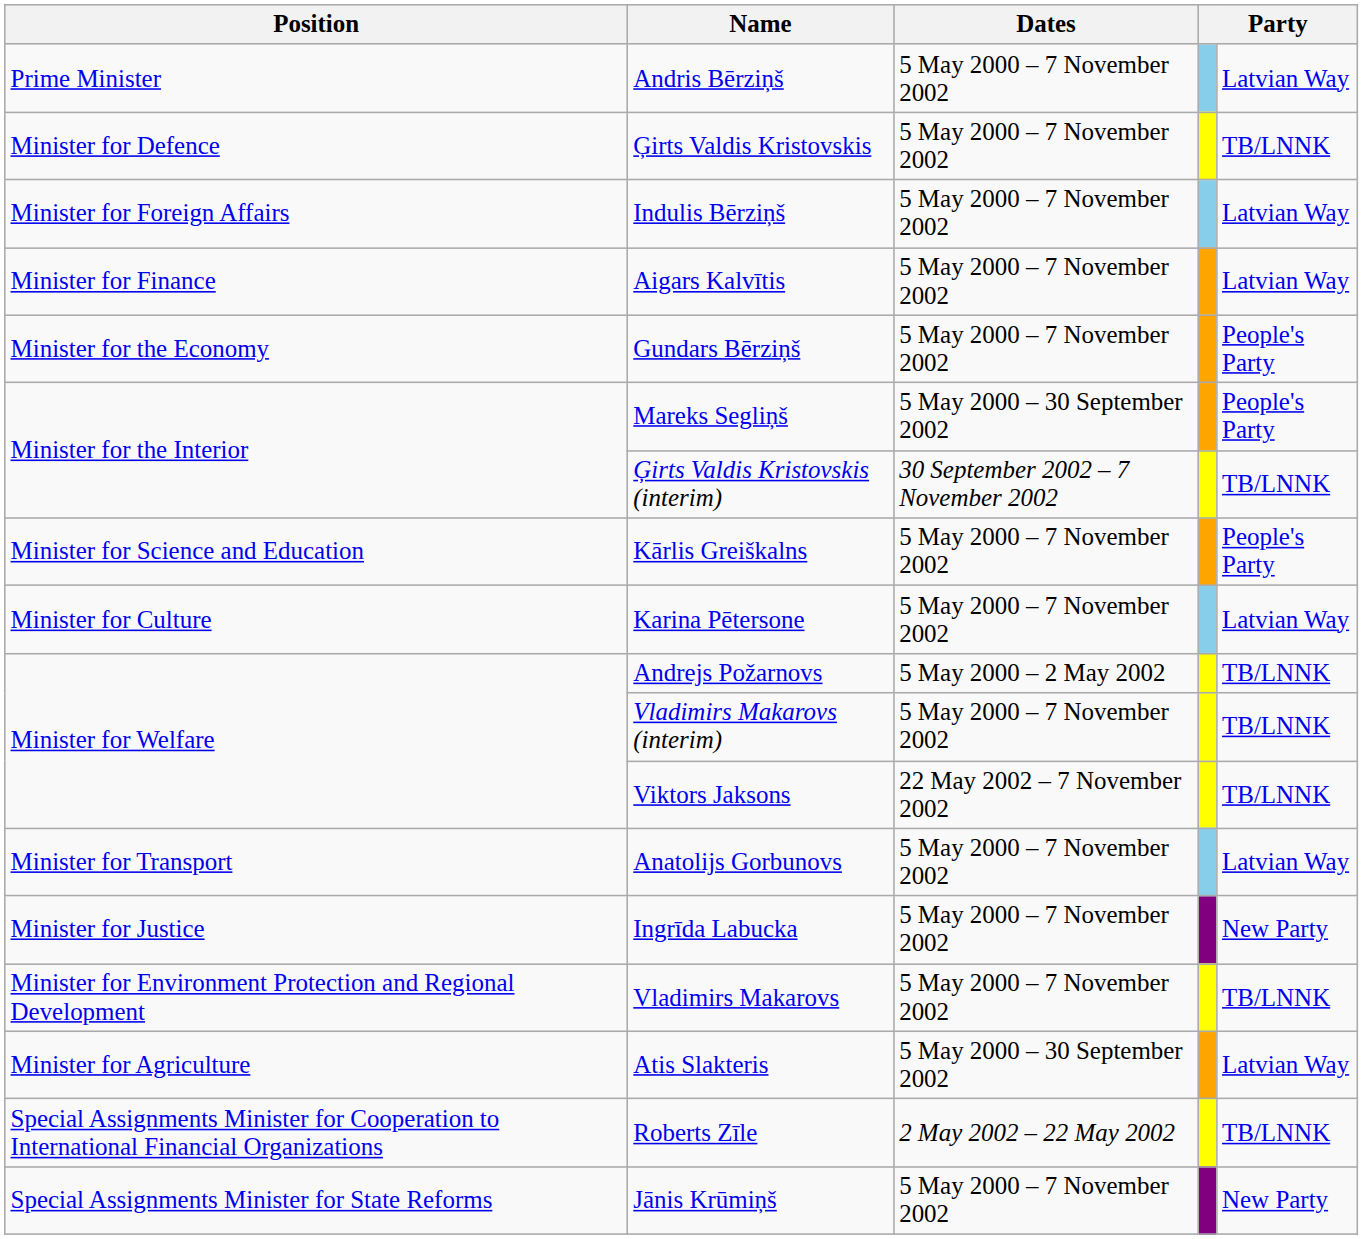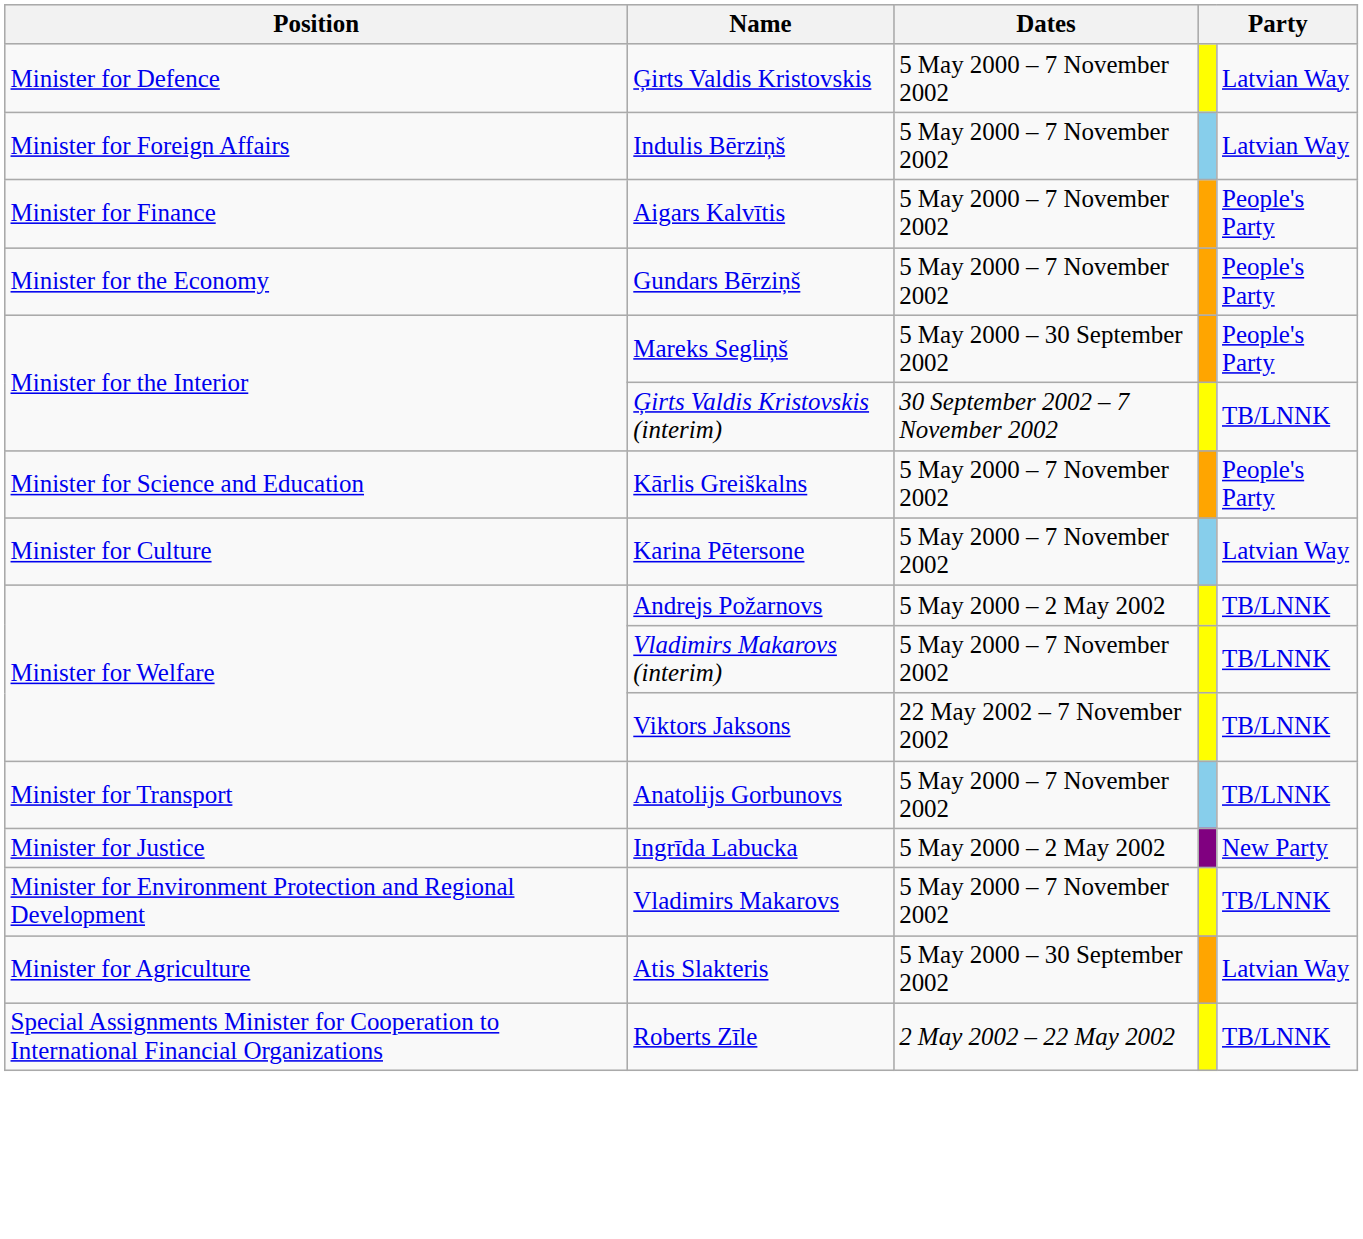 <table class="wikitable">
 <tr>
 <th>Position</th>
 <th>Name</th>
 <th>Dates</th>
 <th colspan=2>Party</th>
 </tr>
 <tr>
-<td><a href='#'>Prime Minister</a></td>
-<td><a href='#'>Andris Bērziņš</a></td>
-<td>5 May 2000 – 7 November 2002</td>
-<td bgcolor=skyblue> </td>
-<td><a href='#'>Latvian Way</a></td>
-</tr>
-<tr>
 <td><a href='#'>Minister for Defence</a></td>
 <td><a href='#'>Ģirts Valdis Kristovskis</a></td>
 <td>5 May 2000 – 7 November 2002</td>
 <td bgcolor=yellow> </td>
-<td><a href='#'>TB/LNNK</a></td>
+<td><a href='#'>Latvian Way</a></td>
 </tr>
 <tr>
 <td><a href='#'>Minister for Foreign Affairs</a></td>
 <td><a href='#'>Indulis Bērziņš</a></td>
 <td>5 May 2000 – 7 November 2002</td>
 <td bgcolor=skyblue> </td>
 <td><a href='#'>Latvian Way</a></td>
 </tr>
 <tr>
 <td><a href='#'>Minister for Finance</a></td>
 <td><a href='#'>Aigars Kalvītis</a></td>
 <td>5 May 2000 – 7 November 2002</td>
 <td bgcolor=orange> </td>
-<td><a href='#'>Latvian Way</a></td>
+<td><a href='#'>People's Party</a></td>
 </tr>
 <tr>
 <td><a href='#'>Minister for the Economy</a></td>
 <td><a href='#'>Gundars Bērziņš</a></td>
 <td>5 May 2000 – 7 November 2002</td>
 <td bgcolor=orange> </td>
 <td><a href='#'>People's Party</a></td>
 </tr>
 <tr>
 <td rowspan="2"><a href='#'>Minister for the Interior</a></td>
 <td><a href='#'>Mareks Segliņš</a></td>
 <td>5 May 2000 – 30 September 2002</td>
 <td bgcolor=orange> </td>
 <td><a href='#'>People's Party</a></td>
 </tr>
 <tr>
 <td><em><a href='#'>Ģirts Valdis Kristovskis</a> (interim)</em></td>
 <td><em>30 September 2002 – 7 November 2002</em></td>
 <td bgcolor=yellow> </td>
 <td><a href='#'>TB/LNNK</a></td>
 </tr>
 <tr>
 <td><a href='#'>Minister for Science and Education</a></td>
 <td><a href='#'>Kārlis Greiškalns</a></td>
 <td>5 May 2000 – 7 November 2002</td>
 <td bgcolor=orange> </td>
 <td><a href='#'>People's Party</a></td>
 </tr>
 <tr>
 <td><a href='#'>Minister for Culture</a></td>
 <td><a href='#'>Karina Pētersone</a></td>
 <td>5 May 2000 – 7 November 2002</td>
 <td bgcolor=skyblue> </td>
 <td><a href='#'>Latvian Way</a></td>
 </tr>
 <tr>
 <td rowspan="3"><a href='#'>Minister for Welfare</a></td>
 <td><a href='#'>Andrejs Požarnovs</a></td>
 <td>5 May 2000 – 2 May 2002</td>
 <td bgcolor=yellow> </td>
 <td><a href='#'>TB/LNNK</a></td>
 </tr>
 <tr>
 <td><em><a href='#'>Vladimirs Makarovs</a> (interim)</em></td>
 <td>5 May 2000 – 7 November 2002</td>
 <td bgcolor=yellow> </td>
 <td><a href='#'>TB/LNNK</a></td>
 </tr>
 <tr>
 <td><a href='#'>Viktors Jaksons</a></td>
 <td>22 May 2002 – 7 November 2002</td>
 <td bgcolor=yellow> </td>
 <td><a href='#'>TB/LNNK</a></td>
 </tr>
 <tr>
 <td><a href='#'>Minister for Transport</a></td>
 <td><a href='#'>Anatolijs Gorbunovs</a></td>
 <td>5 May 2000 – 7 November 2002</td>
 <td bgcolor=skyblue> </td>
-<td><a href='#'>Latvian Way</a></td>
+<td><a href='#'>TB/LNNK</a></td>
 </tr>
 <tr>
 <td><a href='#'>Minister for Justice</a></td>
 <td><a href='#'>Ingrīda Labucka</a></td>
-<td>5 May 2000 – 7 November 2002</td>
+<td>5 May 2000 – 2 May 2002</td>
 <td bgcolor=purple> </td>
 <td><a href='#'>New Party</a></td>
 </tr>
 <tr>
 <td><a href='#'>Minister for Environment Protection and Regional Development</a></td>
 <td><a href='#'>Vladimirs Makarovs</a></td>
 <td>5 May 2000 – 7 November 2002</td>
 <td bgcolor=yellow> </td>
 <td><a href='#'>TB/LNNK</a></td>
 </tr>
 <tr>
 <td><a href='#'>Minister for Agriculture</a></td>
 <td><a href='#'>Atis Slakteris</a></td>
 <td>5 May 2000 – 30 September 2002</td>
 <td bgcolor=orange> </td>
 <td><a href='#'>Latvian Way</a></td>
 </tr>
 <tr>
 <td><a href='#'>Special Assignments Minister for Cooperation to International Financial Organizations</a></td>
 <td><a href='#'>Roberts Zīle</a></td>
 <td><em>2 May 2002 – 22 May 2002</em></td>
 <td bgcolor=yellow> </td>
 <td><a href='#'>TB/LNNK</a></td>
 </tr>
-<tr>
-<td><a href='#'>Special Assignments Minister for State Reforms</a></td>
-<td><a href='#'>Jānis Krūmiņš</a></td>
-<td>5 May 2000 – 7 November 2002</td>
-<td bgcolor=purple> </td>
-<td><a href='#'>New Party</a></td>
-</tr>
 </table>
